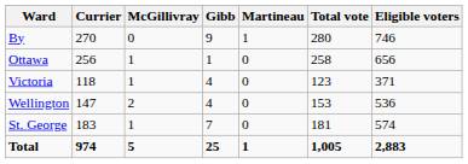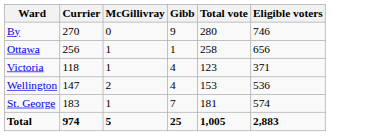 <table class="wikitable sortable">
 <tr>
 <th>Ward</th>
 <th>Currier</th>
 <th>McGillivray</th>
 <th>Gibb</th>
-<th>Martineau</th>
 <th>Total vote</th>
 <th>Eligible voters</th>
 </tr>
 <tr>
 <td><a href='#'>By</a></td>
 <td>270</td>
 <td>0</td>
 <td>9</td>
-<td>1</td>
 <td>280</td>
 <td>746</td>
 </tr>
 <tr>
 <td><a href='#'>Ottawa</a></td>
 <td>256</td>
 <td>1</td>
 <td>1</td>
-<td>0</td>
 <td>258</td>
 <td>656</td>
 </tr>
 <tr>
 <td><a href='#'>Victoria</a></td>
 <td>118</td>
 <td>1</td>
 <td>4</td>
-<td>0</td>
 <td>123</td>
 <td>371</td>
 </tr>
 <tr>
 <td><a href='#'>Wellington</a></td>
 <td>147</td>
 <td>2</td>
 <td>4</td>
-<td>0</td>
 <td>153</td>
 <td>536</td>
 </tr>
 <tr>
 <td><a href='#'>St. George</a></td>
 <td>183</td>
 <td>1</td>
 <td>7</td>
-<td>0</td>
 <td>181</td>
 <td>574</td>
 </tr>
 <tr>
 <td><strong>Total</strong></td>
 <td><strong>974</strong></td>
 <td><strong>5</strong></td>
 <td><strong>25</strong></td>
-<td><strong>1</strong></td>
 <td><strong>1,005</strong></td>
 <td><strong>2,883</strong></td>
 </tr>
 </table>
